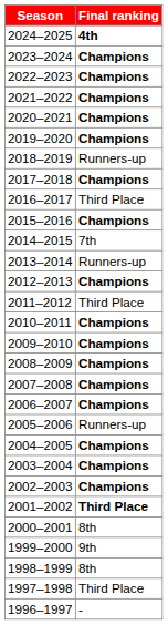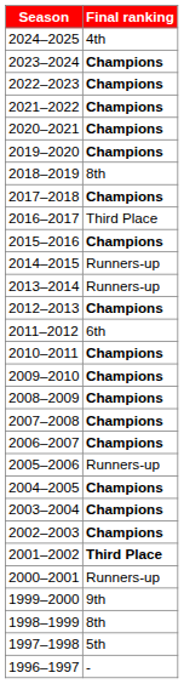 <table style="background-color:#FFFFFF; font-size: 95%; border: gray solid 1px; border-collapse: collapse;" cellpadding="3" cellspacing="0" border="1">
 <tr style="background-color:#FF0000; color:#FFFFFF;">
 <th>Season</th>
 <th>Final ranking</th>
 </tr>
 <tr>
 <td>2024–2025</td>
-<td><strong>4th</strong></td>
+<td>4th</td>
 </tr>
 <tr>
 <td>2023–2024</td>
 <td> <strong>Champions</strong></td>
 </tr>
 <tr>
 <td>2022–2023</td>
 <td> <strong>Champions</strong></td>
 </tr>
 <tr>
 <td>2021–2022</td>
 <td> <strong>Champions</strong></td>
 </tr>
 <tr>
 <td>2020–2021</td>
 <td> <strong>Champions</strong></td>
 </tr>
 <tr>
 <td>2019–2020</td>
 <td> <strong>Champions</strong></td>
 </tr>
 <tr>
 <td>2018–2019</td>
-<td>Runners-up</td>
+<td>8th</td>
 </tr>
 <tr>
 <td>2017–2018</td>
 <td> <strong>Champions</strong></td>
 </tr>
 <tr>
 <td>2016–2017</td>
 <td>Third Place</td>
 </tr>
 <tr>
 <td>2015–2016</td>
 <td> <strong>Champions</strong></td>
 </tr>
 <tr>
 <td>2014–2015</td>
-<td>7th</td>
+<td>Runners-up</td>
 </tr>
 <tr>
 <td>2013–2014</td>
 <td>Runners-up</td>
 </tr>
 <tr>
 <td>2012–2013</td>
 <td> <strong>Champions</strong></td>
 </tr>
 <tr>
 <td>2011–2012</td>
-<td>Third Place</td>
+<td>6th</td>
 </tr>
 <tr>
 <td>2010–2011</td>
 <td> <strong>Champions</strong></td>
 </tr>
 <tr>
 <td>2009–2010</td>
 <td> <strong>Champions</strong></td>
 </tr>
 <tr>
 <td>2008–2009</td>
 <td> <strong>Champions</strong></td>
 </tr>
 <tr>
 <td>2007–2008</td>
 <td> <strong>Champions</strong></td>
 </tr>
 <tr>
 <td>2006–2007</td>
 <td> <strong>Champions</strong></td>
 </tr>
 <tr>
 <td>2005–2006</td>
 <td>Runners-up</td>
 </tr>
 <tr>
 <td>2004–2005</td>
 <td> <strong>Champions</strong></td>
 </tr>
 <tr>
 <td>2003–2004</td>
 <td> <strong>Champions</strong></td>
 </tr>
 <tr>
 <td>2002–2003</td>
 <td> <strong>Champions</strong></td>
 </tr>
 <tr>
 <td>2001–2002</td>
 <td><strong>Third Place</strong></td>
 </tr>
 <tr>
 <td>2000–2001</td>
-<td>8th</td>
+<td>Runners-up</td>
 </tr>
 <tr>
 <td>1999–2000</td>
 <td>9th</td>
 </tr>
 <tr>
 <td>1998–1999</td>
 <td>8th</td>
 </tr>
 <tr>
 <td>1997–1998</td>
-<td>Third Place</td>
+<td>5th</td>
 </tr>
 <tr>
 <td>1996–1997</td>
 <td>-</td>
 </tr>
 </table>
